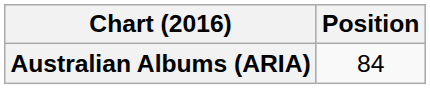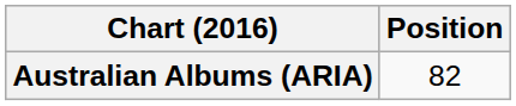 <table class="wikitable plainrowheaders" style="text-align:center">
 <tr>
 <th scope="col">Chart (2016)</th>
 <th scope="col">Position</th>
 </tr>
 <tr>
 <th scope="row">Australian Albums (ARIA)</th>
-<td>84</td>
+<td>82</td>
 </tr>
 </table>
